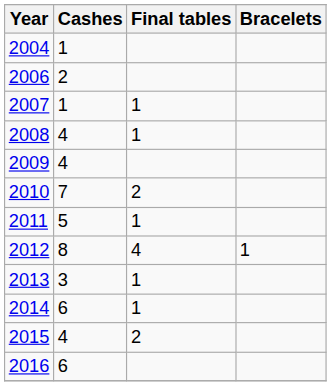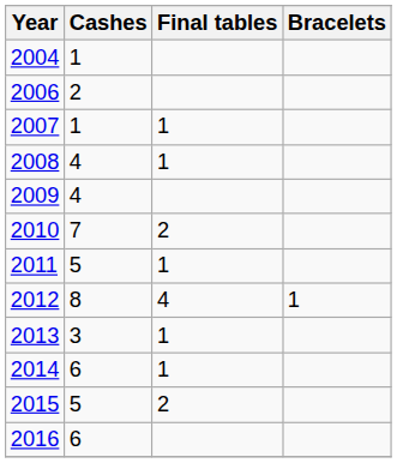 <table class="wikitable">
 <tr>
 </tr>
 <tr>
 <th>Year</th>
 <th>Cashes</th>
 <th>Final tables</th>
 <th>Bracelets</th>
 </tr>
 <tr>
 <td><a href='#'>2004</a></td>
 <td>1</td>
 <td></td>
 <td></td>
 </tr>
 <tr>
 <td><a href='#'>2006</a></td>
 <td>2</td>
 <td></td>
 <td></td>
 </tr>
 <tr>
 <td><a href='#'>2007</a></td>
 <td>1</td>
 <td>1</td>
 <td></td>
 </tr>
 <tr>
 <td><a href='#'>2008</a></td>
 <td>4</td>
 <td>1</td>
 <td></td>
 </tr>
 <tr>
 <td><a href='#'>2009</a></td>
 <td>4</td>
 <td></td>
 <td></td>
 </tr>
 <tr>
 <td><a href='#'>2010</a></td>
 <td>7</td>
 <td>2</td>
 <td></td>
 </tr>
 <tr>
 <td><a href='#'>2011</a></td>
 <td>5</td>
 <td>1</td>
 <td></td>
 </tr>
 <tr>
 <td><a href='#'>2012</a></td>
 <td>8</td>
 <td>4</td>
 <td>1</td>
 </tr>
 <tr>
 <td><a href='#'>2013</a></td>
 <td>3</td>
 <td>1</td>
 <td></td>
 </tr>
 <tr>
 <td><a href='#'>2014</a></td>
 <td>6</td>
 <td>1</td>
 <td></td>
 </tr>
 <tr>
 <td><a href='#'>2015</a></td>
-<td>4</td>
+<td>5</td>
 <td>2</td>
 <td></td>
 </tr>
 <tr>
 <td><a href='#'>2016</a></td>
 <td>6</td>
 <td></td>
 <td></td>
 </tr>
 <tr>
 </tr>
 </table>
